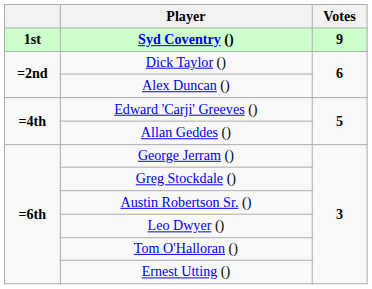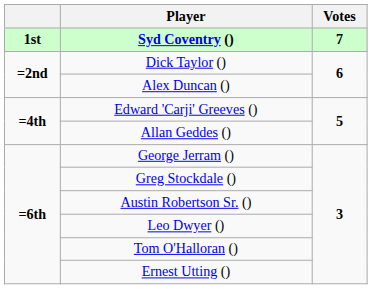 <table class="wikitable" style="text-align: center; font-size: 90%;">
 <tr>
 <th width="50"></th>
 <th width="250">Player</th>
 <th width="50">Votes</th>
 </tr>
 <tr style="background: #CCFFCC; font-weight: bold;" |>
 <td><strong>1st</strong></td>
 <td><a href='#'>Syd Coventry</a> ()</td>
-<td><strong>9</strong></td>
+<td><strong>7</strong></td>
 </tr>
 <tr>
 <td rowspan=2><strong>=2nd</strong></td>
 <td><a href='#'>Dick Taylor</a> ()</td>
 <td rowspan=2><strong>6</strong></td>
 </tr>
 <tr>
 <td><a href='#'>Alex Duncan</a> ()</td>
 </tr>
 <tr>
 <td rowspan=2><strong>=4th</strong></td>
 <td><a href='#'>Edward 'Carji' Greeves</a> ()</td>
 <td rowspan=2><strong>5</strong></td>
 </tr>
 <tr>
 <td><a href='#'>Allan Geddes</a> ()</td>
 </tr>
 <tr>
 <td rowspan=6><strong>=6th</strong></td>
 <td><a href='#'>George Jerram</a> ()</td>
 <td rowspan=6><strong>3</strong></td>
 </tr>
 <tr>
 <td><a href='#'>Greg Stockdale</a> ()</td>
 </tr>
 <tr>
 <td><a href='#'>Austin Robertson Sr.</a> ()</td>
 </tr>
 <tr>
 <td><a href='#'>Leo Dwyer</a> ()</td>
 </tr>
 <tr>
 <td><a href='#'>Tom O'Halloran</a> ()</td>
 </tr>
 <tr>
 <td><a href='#'>Ernest Utting</a> ()</td>
 </tr>
 </table>
